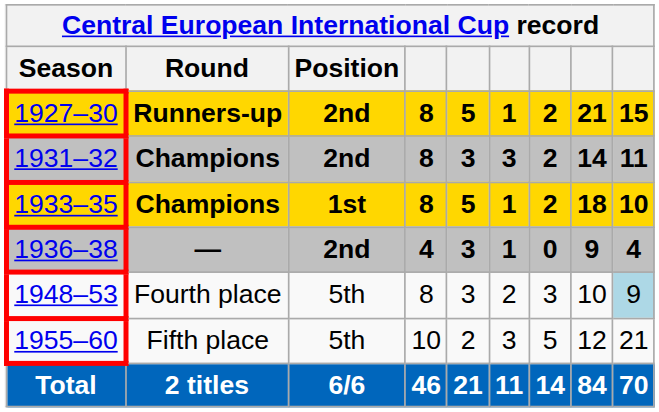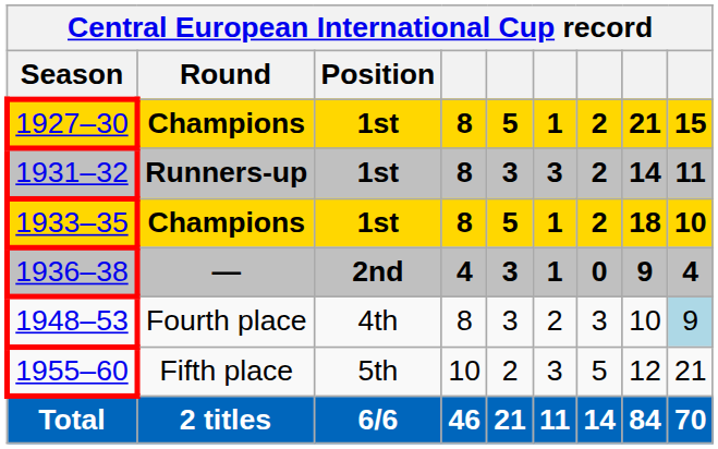 <table class="wikitable" style="text-align:center">
 <tr>
 <th colspan=10><a href='#'>Central European International Cup</a> record</th>
 </tr>
 <tr>
 <th>Season</th>
 <th>Round</th>
 <th>Position</th>
 <th></th>
 <th></th>
 <th></th>
 <th></th>
 <th></th>
 <th></th>
 </tr>
 <tr style="background:gold">
 <td style="border:3px solid red"> <a href='#'>1927–30</a></td>
-<td><strong>Runners-up</strong></td>
-<td><strong>2nd</strong></td>
+<td><strong>Champions</strong></td>
+<td><strong>1st</strong></td>
 <td><strong>8</strong></td>
 <td><strong>5</strong></td>
 <td><strong>1</strong></td>
 <td><strong>2</strong></td>
 <td><strong>21</strong></td>
 <td><strong>15</strong></td>
 </tr>
 <tr style="background:silver">
 <td style="border:3px solid red"> <a href='#'>1931–32</a></td>
-<td><strong>Champions</strong></td>
-<td><strong>2nd</strong></td>
+<td><strong>Runners-up</strong></td>
+<td><strong>1st</strong></td>
 <td><strong>8</strong></td>
 <td><strong>3</strong></td>
 <td><strong>3</strong></td>
 <td><strong>2</strong></td>
 <td><strong>14</strong></td>
 <td><strong>11</strong></td>
 </tr>
 <tr style="background:gold">
 <td style="border:3px solid red"> <a href='#'>1933–35</a></td>
 <td><strong>Champions</strong></td>
 <td><strong>1st</strong></td>
 <td><strong>8</strong></td>
 <td><strong>5</strong></td>
 <td><strong>1</strong></td>
 <td><strong>2</strong></td>
 <td><strong>18</strong></td>
 <td><strong>10</strong></td>
 </tr>
 <tr style="background:silver">
 <td style="border:3px solid red"> <a href='#'>1936–38</a></td>
 <td><strong>—</strong></td>
 <td><strong>2nd</strong></td>
 <td><strong>4</strong></td>
 <td><strong>3</strong></td>
 <td><strong>1</strong></td>
 <td><strong>0</strong></td>
 <td><strong>9</strong></td>
 <td><strong>4</strong></td>
 </tr>
 <tr>
 <td style="border:3px solid red"> <a href='#'>1948–53</a></td>
 <td>Fourth place</td>
-<td>5th</td>
+<td>4th</td>
 <td>8</td>
 <td>3</td>
 <td>2</td>
 <td>3</td>
 <td>10</td>
 <td style="background: lightblue;">9</td>
 </tr>
 <tr>
 <td style="border:3px solid red"> <a href='#'>1955–60</a></td>
 <td>Fifth place</td>
 <td>5th</td>
 <td>10</td>
 <td>2</td>
 <td>3</td>
 <td>5</td>
 <td>12</td>
 <td>21</td>
 </tr>
 <tr style="color:white">
 <th style="background:#0066bc">Total</th>
 <th style="background:#0066bc">2 titles</th>
 <th style="background:#0066bc">6/6</th>
 <th style="background:#0066bc">46</th>
 <th style="background:#0066bc">21</th>
 <th style="background:#0066bc">11</th>
 <th style="background:#0066bc">14</th>
 <th style="background:#0066bc">84</th>
 <th style="background:#0066bc">70</th>
 </tr>
 </table>
